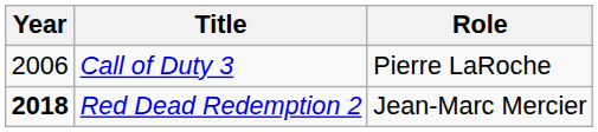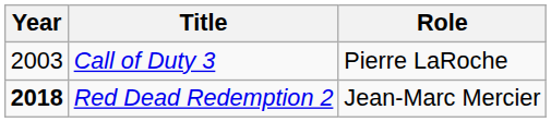 <table class="wikitable sortable">
 <tr>
 <th>Year</th>
 <th>Title</th>
 <th class="unsortable">Role</th>
 </tr>
 <tr>
-<td>2006</td>
+<td>2003</td>
 <td><em><a href='#'>Call of Duty 3</a></em></td>
 <td>Pierre LaRoche</td>
 </tr>
 <tr>
 <td><strong>2018</strong></td>
 <td><em><a href='#'>Red Dead Redemption 2</a></em></td>
 <td>Jean-Marc Mercier</td>
 </tr>
 </table>
